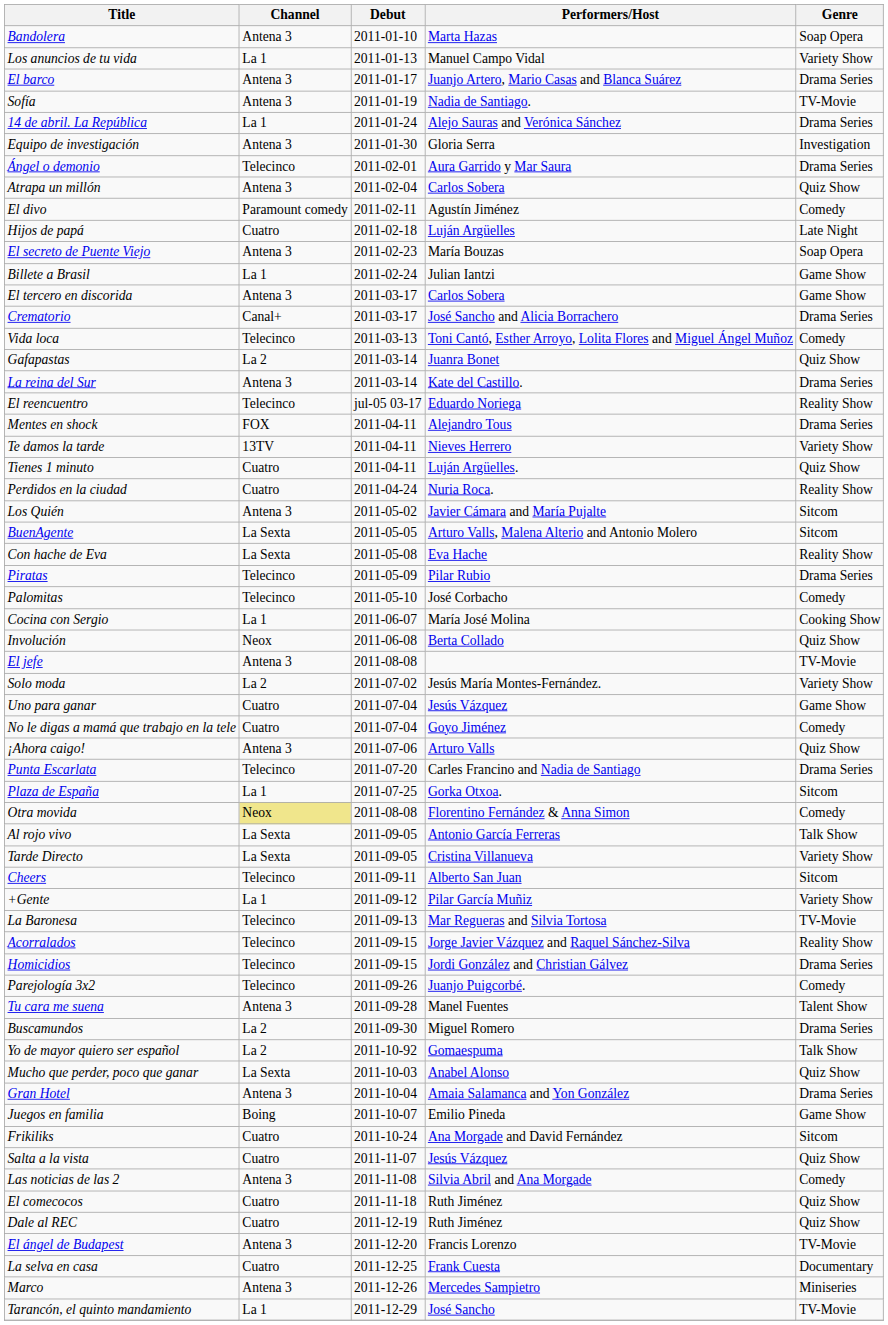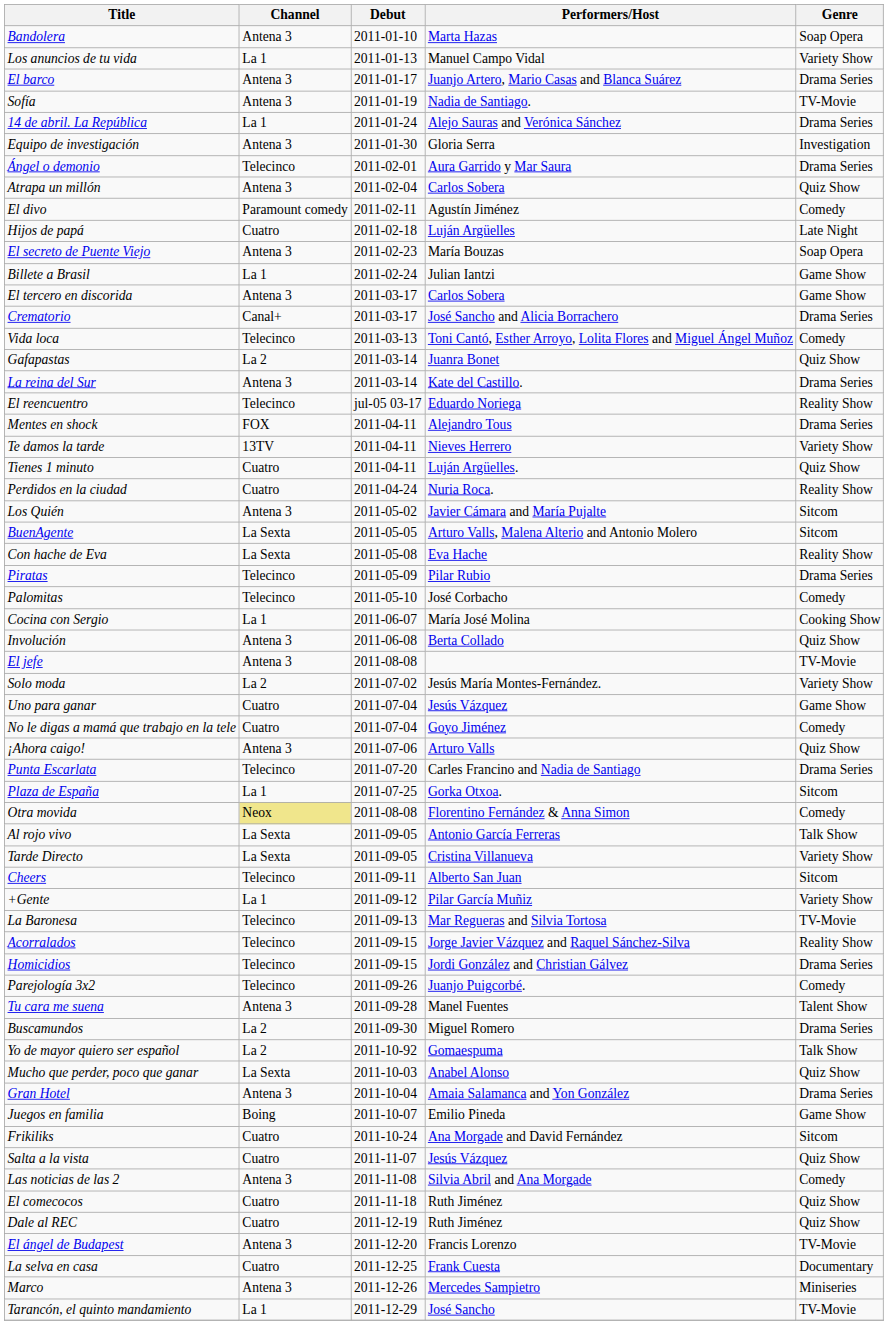 <table class="wikitable sortable">
 <tr>
 <th>Title</th>
 <th>Channel</th>
 <th>Debut</th>
 <th>Performers/Host</th>
 <th>Genre</th>
 </tr>
 <tr>
 <td><em><a href='#'>Bandolera</a></em></td>
 <td>Antena 3</td>
 <td>2011-01-10</td>
 <td><a href='#'>Marta Hazas</a></td>
 <td>Soap Opera</td>
 </tr>
 <tr>
 <td><em>Los anuncios de tu vida</em></td>
 <td>La 1</td>
 <td>2011-01-13</td>
 <td>Manuel Campo Vidal</td>
 <td>Variety Show</td>
 </tr>
 <tr>
 <td><em> <a href='#'>El barco</a></em></td>
 <td>Antena 3</td>
 <td>2011-01-17</td>
 <td><a href='#'>Juanjo Artero</a>, <a href='#'>Mario Casas</a> and <a href='#'>Blanca Suárez</a></td>
 <td>Drama Series</td>
 </tr>
 <tr>
 <td><em> Sofía</em></td>
 <td>Antena 3</td>
 <td>2011-01-19</td>
 <td><a href='#'>Nadia de Santiago</a>.</td>
 <td>TV-Movie</td>
 </tr>
 <tr>
 <td><em><a href='#'>14 de abril. La República</a></em></td>
 <td>La 1</td>
 <td>2011-01-24</td>
 <td><a href='#'>Alejo Sauras</a> and  <a href='#'>Verónica Sánchez</a></td>
 <td>Drama Series</td>
 </tr>
 <tr>
 <td><em>Equipo de investigación</em></td>
 <td>Antena 3</td>
 <td>2011-01-30</td>
 <td>Gloria Serra</td>
 <td>Investigation</td>
 </tr>
 <tr>
 <td><em><a href='#'>Ángel o demonio</a></em></td>
 <td>Telecinco</td>
 <td>2011-02-01</td>
 <td><a href='#'>Aura Garrido</a> y <a href='#'>Mar Saura</a></td>
 <td>Drama Series</td>
 </tr>
 <tr>
 <td><em> Atrapa un millón</em></td>
 <td>Antena 3</td>
 <td>2011-02-04</td>
 <td><a href='#'>Carlos Sobera</a></td>
 <td>Quiz Show</td>
 </tr>
 <tr>
 <td><em> El divo</em></td>
 <td>Paramount comedy</td>
 <td>2011-02-11</td>
 <td>Agustín Jiménez</td>
 <td>Comedy</td>
 </tr>
 <tr>
 <td><em>Hijos de papá</em></td>
 <td>Cuatro</td>
 <td>2011-02-18</td>
 <td><a href='#'>Luján Argüelles</a></td>
 <td>Late Night</td>
 </tr>
 <tr>
 <td><em><a href='#'>El secreto de Puente Viejo</a></em></td>
 <td>Antena 3</td>
 <td>2011-02-23</td>
 <td>María Bouzas</td>
 <td>Soap Opera</td>
 </tr>
 <tr>
 <td><em>Billete a Brasil</em></td>
 <td>La 1</td>
 <td>2011-02-24</td>
 <td>Julian Iantzi</td>
 <td>Game Show</td>
 </tr>
 <tr>
 <td><em> El tercero en discorida</em></td>
 <td>Antena 3</td>
 <td>2011-03-17</td>
 <td><a href='#'>Carlos Sobera</a></td>
 <td>Game Show</td>
 </tr>
 <tr>
 <td><em><a href='#'>Crematorio</a></em></td>
 <td>Canal+</td>
 <td>2011-03-17</td>
 <td><a href='#'>José Sancho</a> and <a href='#'>Alicia Borrachero</a></td>
 <td>Drama Series</td>
 </tr>
 <tr>
 <td><em>Vida loca</em></td>
 <td>Telecinco</td>
 <td>2011-03-13</td>
 <td><a href='#'>Toni Cantó</a>,  <a href='#'>Esther Arroyo</a>,  <a href='#'>Lolita Flores</a> and  <a href='#'>Miguel Ángel Muñoz</a></td>
 <td>Comedy</td>
 </tr>
 <tr>
 <td><em>Gafapastas</em></td>
 <td>La 2</td>
 <td>2011-03-14</td>
 <td><a href='#'>Juanra Bonet</a></td>
 <td>Quiz Show</td>
 </tr>
 <tr>
 <td><em><a href='#'>La reina del Sur</a></em></td>
 <td>Antena 3</td>
 <td>2011-03-14</td>
 <td><a href='#'>Kate del Castillo</a>.</td>
 <td>Drama Series</td>
 </tr>
 <tr>
 <td><em>El reencuentro</em></td>
 <td>Telecinco</td>
 <td>jul-05 03-17</td>
 <td><a href='#'>Eduardo Noriega</a></td>
 <td>Reality Show</td>
 </tr>
 <tr>
 <td><em> Mentes en shock</em></td>
 <td>FOX</td>
 <td>2011-04-11</td>
 <td><a href='#'>Alejandro Tous</a></td>
 <td>Drama Series</td>
 </tr>
 <tr>
 <td><em>Te damos la tarde</em></td>
 <td>13TV</td>
 <td>2011-04-11</td>
 <td><a href='#'>Nieves Herrero</a></td>
 <td>Variety Show</td>
 </tr>
 <tr>
 <td><em>Tienes 1 minuto</em></td>
 <td>Cuatro</td>
 <td>2011-04-11</td>
 <td><a href='#'>Luján Argüelles</a>.</td>
 <td>Quiz Show</td>
 </tr>
 <tr>
 <td><em>Perdidos en la ciudad</em></td>
 <td>Cuatro</td>
 <td>2011-04-24</td>
 <td><a href='#'>Nuria Roca</a>.</td>
 <td>Reality Show</td>
 </tr>
 <tr>
 <td><em>Los Quién</em></td>
 <td>Antena 3</td>
 <td>2011-05-02</td>
 <td><a href='#'>Javier Cámara</a> and <a href='#'>María Pujalte</a></td>
 <td>Sitcom</td>
 </tr>
 <tr>
 <td><em><a href='#'>BuenAgente</a></em></td>
 <td>La Sexta</td>
 <td>2011-05-05</td>
 <td><a href='#'>Arturo Valls</a>,  <a href='#'>Malena Alterio</a> and  Antonio Molero</td>
 <td>Sitcom</td>
 </tr>
 <tr>
 <td><em>Con hache de Eva</em></td>
 <td>La Sexta</td>
 <td>2011-05-08</td>
 <td><a href='#'>Eva Hache</a></td>
 <td>Reality Show</td>
 </tr>
 <tr>
 <td><em><a href='#'>Piratas</a></em></td>
 <td>Telecinco</td>
 <td>2011-05-09</td>
 <td><a href='#'>Pilar Rubio</a></td>
 <td>Drama Series</td>
 </tr>
 <tr>
 <td><em>Palomitas</em></td>
 <td>Telecinco</td>
 <td>2011-05-10</td>
 <td>José Corbacho</td>
 <td>Comedy</td>
 </tr>
 <tr>
 <td><em>Cocina con Sergio</em></td>
 <td>La 1</td>
 <td>2011-06-07</td>
 <td>María José Molina</td>
 <td>Cooking Show</td>
 </tr>
 <tr>
 <td><em> Involución</em></td>
-<td>Neox</td>
+<td>Antena 3</td>
 <td>2011-06-08</td>
 <td><a href='#'>Berta Collado</a></td>
 <td>Quiz Show</td>
 </tr>
 <tr>
 <td><em><a href='#'>El jefe</a></em></td>
 <td>Antena 3</td>
 <td>2011-08-08</td>
 <td></td>
 <td>TV-Movie</td>
 </tr>
 <tr>
 <td><em>Solo moda</em></td>
 <td>La 2</td>
 <td>2011-07-02</td>
 <td>Jesús María Montes-Fernández.</td>
 <td>Variety Show</td>
 </tr>
 <tr>
 <td><em> Uno para ganar</em></td>
 <td>Cuatro</td>
 <td>2011-07-04</td>
 <td><a href='#'>Jesús Vázquez</a></td>
 <td>Game Show</td>
 </tr>
 <tr>
 <td><em> No le digas a mamá que trabajo en la tele</em></td>
 <td>Cuatro</td>
 <td>2011-07-04</td>
 <td><a href='#'>Goyo Jiménez</a></td>
 <td>Comedy</td>
 </tr>
 <tr>
 <td><em>¡Ahora caigo!</em></td>
 <td>Antena 3</td>
 <td>2011-07-06</td>
 <td><a href='#'>Arturo Valls</a></td>
 <td>Quiz Show</td>
 </tr>
 <tr>
 <td><em><a href='#'>Punta Escarlata</a></em></td>
 <td>Telecinco</td>
 <td>2011-07-20</td>
 <td>Carles Francino and <a href='#'>Nadia de Santiago</a></td>
 <td>Drama Series</td>
 </tr>
 <tr>
 <td><em><a href='#'>Plaza de España</a></em></td>
 <td>La 1</td>
 <td>2011-07-25</td>
 <td><a href='#'>Gorka Otxoa</a>.</td>
 <td>Sitcom</td>
 </tr>
 <tr>
 <td><em>Otra movida</em></td>
 <td style="background: khaki;">Neox</td>
 <td>2011-08-08</td>
 <td><a href='#'>Florentino Fernández</a> & <a href='#'>Anna Simon</a></td>
 <td>Comedy</td>
 </tr>
 <tr>
 <td><em>Al rojo vivo</em></td>
 <td>La Sexta</td>
 <td>2011-09-05</td>
 <td><a href='#'>Antonio García Ferreras</a></td>
 <td>Talk Show</td>
 </tr>
 <tr>
 <td><em>Tarde Directo</em></td>
 <td>La Sexta</td>
 <td>2011-09-05</td>
 <td><a href='#'>Cristina Villanueva</a></td>
 <td>Variety Show</td>
 </tr>
 <tr>
 <td><em><a href='#'>Cheers</a></em></td>
 <td>Telecinco</td>
 <td>2011-09-11</td>
 <td><a href='#'>Alberto San Juan</a></td>
 <td>Sitcom</td>
 </tr>
 <tr>
 <td><em>+Gente</em></td>
 <td>La 1</td>
 <td>2011-09-12</td>
 <td><a href='#'>Pilar García Muñiz</a></td>
 <td>Variety Show</td>
 </tr>
 <tr>
 <td><em>La Baronesa</em></td>
 <td>Telecinco</td>
 <td>2011-09-13</td>
 <td><a href='#'>Mar Regueras</a> and <a href='#'>Silvia Tortosa</a></td>
 <td>TV-Movie</td>
 </tr>
 <tr>
 <td><em> <a href='#'>Acorralados</a></em></td>
 <td>Telecinco</td>
 <td>2011-09-15</td>
 <td><a href='#'>Jorge Javier Vázquez</a> and  <a href='#'>Raquel Sánchez-Silva</a></td>
 <td>Reality Show</td>
 </tr>
 <tr>
 <td><em><a href='#'>Homicidios</a></em></td>
 <td>Telecinco</td>
 <td>2011-09-15</td>
 <td><a href='#'>Jordi González</a> and  <a href='#'>Christian Gálvez</a></td>
 <td>Drama Series</td>
 </tr>
 <tr>
 <td><em>Parejología 3x2</em></td>
 <td>Telecinco</td>
 <td>2011-09-26</td>
 <td><a href='#'>Juanjo Puigcorbé</a>.</td>
 <td>Comedy</td>
 </tr>
 <tr>
 <td><em><a href='#'>Tu cara me suena</a></em></td>
 <td>Antena 3</td>
 <td>2011-09-28</td>
 <td>Manel Fuentes</td>
 <td>Talent Show</td>
 </tr>
 <tr>
 <td><em>Buscamundos</em></td>
 <td>La 2</td>
 <td>2011-09-30</td>
 <td>Miguel Romero</td>
 <td>Drama Series</td>
 </tr>
 <tr>
 <td><em>Yo de mayor quiero ser español</em></td>
 <td>La 2</td>
 <td>2011-10-92</td>
 <td><a href='#'>Gomaespuma</a></td>
 <td>Talk Show</td>
 </tr>
 <tr>
 <td><em>Mucho que perder, poco que ganar</em></td>
 <td>La Sexta</td>
 <td>2011-10-03</td>
 <td><a href='#'>Anabel Alonso</a></td>
 <td>Quiz Show</td>
 </tr>
 <tr>
 <td><em> <a href='#'>Gran Hotel</a></em></td>
 <td>Antena 3</td>
 <td>2011-10-04</td>
 <td><a href='#'>Amaia Salamanca</a> and <a href='#'>Yon González</a></td>
 <td>Drama Series</td>
 </tr>
 <tr>
 <td><em>Juegos en familia</em></td>
 <td>Boing</td>
 <td>2011-10-07</td>
 <td>Emilio Pineda</td>
 <td>Game Show</td>
 </tr>
 <tr>
 <td><em>Frikiliks</em></td>
 <td>Cuatro</td>
 <td>2011-10-24</td>
 <td><a href='#'>Ana Morgade</a> and David Fernández</td>
 <td>Sitcom</td>
 </tr>
 <tr>
 <td><em> Salta a la vista</em></td>
 <td>Cuatro</td>
 <td>2011-11-07</td>
 <td><a href='#'>Jesús Vázquez</a></td>
 <td>Quiz Show</td>
 </tr>
 <tr>
 <td><em>Las noticias de las 2</em></td>
 <td>Antena 3</td>
 <td>2011-11-08</td>
 <td><a href='#'>Silvia Abril</a> and  <a href='#'>Ana Morgade</a></td>
 <td>Comedy</td>
 </tr>
 <tr>
 <td><em>El comecocos</em></td>
 <td>Cuatro</td>
 <td>2011-11-18</td>
 <td>Ruth Jiménez</td>
 <td>Quiz Show</td>
 </tr>
 <tr>
 <td><em>Dale al REC</em></td>
 <td>Cuatro</td>
 <td>2011-12-19</td>
 <td>Ruth Jiménez</td>
 <td>Quiz Show</td>
 </tr>
 <tr>
 <td><em> <a href='#'>El ángel de Budapest</a></em></td>
 <td>Antena 3</td>
 <td>2011-12-20</td>
 <td>Francis Lorenzo</td>
 <td>TV-Movie</td>
 </tr>
 <tr>
 <td><em>La selva en casa</em></td>
 <td>Cuatro</td>
 <td>2011-12-25</td>
 <td><a href='#'>Frank Cuesta</a></td>
 <td>Documentary</td>
 </tr>
 <tr>
 <td><em>Marco</em></td>
 <td>Antena 3</td>
 <td>2011-12-26</td>
 <td><a href='#'>Mercedes Sampietro</a></td>
 <td>Miniseries</td>
 </tr>
 <tr>
 <td><em> Tarancón, el quinto mandamiento</em></td>
 <td>La 1</td>
 <td>2011-12-29</td>
 <td><a href='#'>José Sancho</a></td>
 <td>TV-Movie</td>
 </tr>
 <tr>
 </tr>
 </table>
